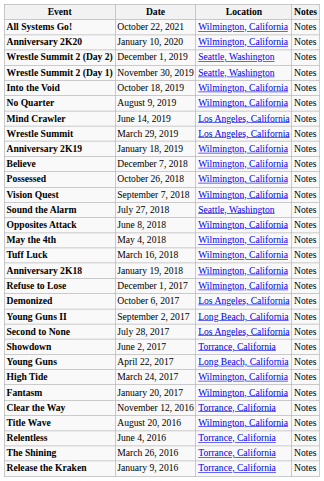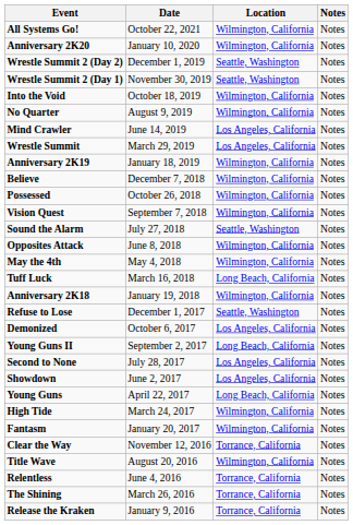 <table class="wikitable">
 <tr>
 <th>Event</th>
 <th>Date</th>
 <th>Location</th>
 <th>Notes</th>
 </tr>
 <tr>
 <td><strong>All Systems Go!</strong></td>
 <td>October 22, 2021</td>
 <td><a href='#'>Wilmington, California</a></td>
 <td>Notes</td>
 </tr>
 <tr>
 <td><strong>Anniversary 2K20</strong></td>
 <td>January 10, 2020</td>
 <td><a href='#'>Wilmington, California</a></td>
 <td>Notes</td>
 </tr>
 <tr>
 <td><strong>Wrestle Summit 2 (Day 2)</strong></td>
 <td>December 1, 2019</td>
 <td><a href='#'>Seattle, Washington</a></td>
 <td>Notes</td>
 </tr>
 <tr>
 <td><strong>Wrestle Summit 2 (Day 1)</strong></td>
 <td>November 30, 2019</td>
 <td><a href='#'>Seattle, Washington</a></td>
 <td>Notes</td>
 </tr>
 <tr>
 <td><strong>Into the Void</strong></td>
 <td>October 18, 2019</td>
 <td><a href='#'>Wilmington, California</a></td>
 <td>Notes</td>
 </tr>
 <tr>
 <td><strong>No Quarter</strong></td>
 <td>August 9, 2019</td>
 <td><a href='#'>Wilmington, California</a></td>
 <td>Notes</td>
 </tr>
 <tr>
 <td><strong>Mind Crawler</strong></td>
 <td>June 14, 2019</td>
 <td><a href='#'>Los Angeles, California</a></td>
 <td>Notes</td>
 </tr>
 <tr>
 <td><strong>Wrestle Summit</strong></td>
 <td>March 29, 2019</td>
 <td><a href='#'>Los Angeles, California</a></td>
 <td>Notes</td>
 </tr>
 <tr>
 <td><strong>Anniversary 2K19</strong></td>
 <td>January 18, 2019</td>
 <td><a href='#'>Wilmington, California</a></td>
 <td>Notes</td>
 </tr>
 <tr>
 <td><strong>Believe</strong></td>
 <td>December 7, 2018</td>
 <td><a href='#'>Wilmington, California</a></td>
 <td>Notes</td>
 </tr>
 <tr>
 <td><strong>Possessed</strong></td>
 <td>October 26, 2018</td>
 <td><a href='#'>Wilmington, California</a></td>
 <td>Notes</td>
 </tr>
 <tr>
 <td><strong>Vision Quest</strong></td>
 <td>September 7, 2018</td>
 <td><a href='#'>Wilmington, California</a></td>
 <td>Notes</td>
 </tr>
 <tr>
 <td><strong>Sound the Alarm</strong></td>
 <td>July 27, 2018</td>
 <td><a href='#'>Seattle, Washington</a></td>
 <td>Notes</td>
 </tr>
 <tr>
 <td><strong>Opposites Attack</strong></td>
 <td>June 8, 2018</td>
 <td><a href='#'>Wilmington, California</a></td>
 <td>Notes</td>
 </tr>
 <tr>
 <td><strong>May the 4th</strong></td>
 <td>May 4, 2018</td>
 <td><a href='#'>Wilmington, California</a></td>
 <td>Notes</td>
 </tr>
 <tr>
 <td><strong>Tuff Luck</strong></td>
 <td>March 16, 2018</td>
-<td><a href='#'>Wilmington, California</a></td>
+<td><a href='#'>Long Beach, California</a></td>
 <td>Notes</td>
 </tr>
 <tr>
 <td><strong>Anniversary 2K18</strong></td>
 <td>January 19, 2018</td>
 <td><a href='#'>Wilmington, California</a></td>
 <td>Notes</td>
 </tr>
 <tr>
 <td><strong>Refuse to Lose</strong></td>
 <td>December 1, 2017</td>
-<td><a href='#'>Wilmington, California</a></td>
+<td><a href='#'>Seattle, Washington</a></td>
 <td>Notes</td>
 </tr>
 <tr>
 <td><strong>Demonized</strong></td>
 <td>October 6, 2017</td>
 <td><a href='#'>Los Angeles, California</a></td>
 <td>Notes</td>
 </tr>
 <tr>
 <td><strong>Young Guns II</strong></td>
 <td>September 2, 2017</td>
 <td><a href='#'>Long Beach, California</a></td>
 <td>Notes</td>
 </tr>
 <tr>
 <td><strong>Second to None</strong></td>
 <td>July 28, 2017</td>
 <td><a href='#'>Los Angeles, California</a></td>
 <td>Notes</td>
 </tr>
 <tr>
 <td><strong>Showdown</strong></td>
 <td>June 2, 2017</td>
-<td><a href='#'>Torrance, California</a></td>
+<td><a href='#'>Los Angeles, California</a></td>
 <td>Notes</td>
 </tr>
 <tr>
 <td><strong>Young Guns</strong></td>
 <td>April 22, 2017</td>
 <td><a href='#'>Long Beach, California</a></td>
 <td>Notes</td>
 </tr>
 <tr>
 <td><strong>High Tide</strong></td>
 <td>March 24, 2017</td>
 <td><a href='#'>Wilmington, California</a></td>
 <td>Notes</td>
 </tr>
 <tr>
 <td><strong>Fantasm</strong></td>
 <td>January 20, 2017</td>
 <td><a href='#'>Wilmington, California</a></td>
 <td>Notes</td>
 </tr>
 <tr>
 <td><strong>Clear the Way</strong></td>
 <td>November 12, 2016</td>
 <td><a href='#'>Torrance, California</a></td>
 <td>Notes</td>
 </tr>
 <tr>
 <td><strong>Title Wave</strong></td>
 <td>August 20, 2016</td>
 <td><a href='#'>Wilmington, California</a></td>
 <td>Notes</td>
 </tr>
 <tr>
 <td><strong>Relentless</strong></td>
 <td>June 4, 2016</td>
 <td><a href='#'>Torrance, California</a></td>
 <td>Notes</td>
 </tr>
 <tr>
 <td><strong>The Shining</strong></td>
 <td>March 26, 2016</td>
 <td><a href='#'>Torrance, California</a></td>
 <td>Notes</td>
 </tr>
 <tr>
 <td><strong>Release the Kraken</strong></td>
 <td>January 9, 2016</td>
 <td><a href='#'>Torrance, California</a></td>
 <td>Notes</td>
 </tr>
 </table>
